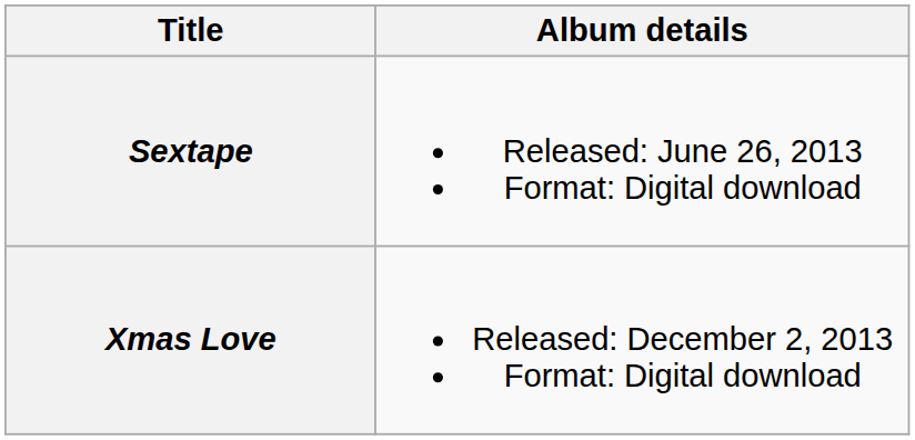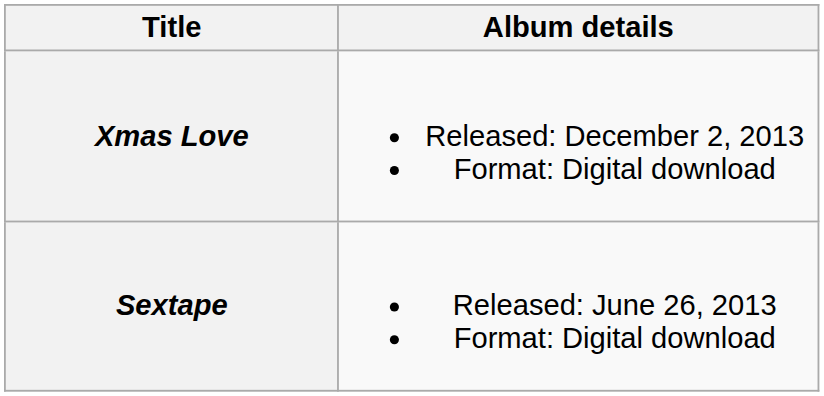 <table class="wikitable plainrowheaders" style="text-align:center;">
 <tr>
 <th scope="col" style="width:11em;">Title</th>
 <th scope="col" style="width:16em;">Album details</th>
 </tr>
 <tr>
+<th scope="row"><em>Xmas Love</em></th>
+<td><br><ul><li>Released: December 2, 2013</li><li>Format: Digital download</li></ul></td>
+</tr>
+<tr>
 <th scope="row"><em>Sextape</em></th>
 <td><br><ul><li>Released: June 26, 2013</li><li>Format: Digital download</li></ul></td>
 </tr>
-<tr>
-<th scope="row"><em>Xmas Love</em></th>
-<td><br><ul><li>Released: December 2, 2013</li><li>Format: Digital download</li></ul></td>
-</tr>
 </table>
